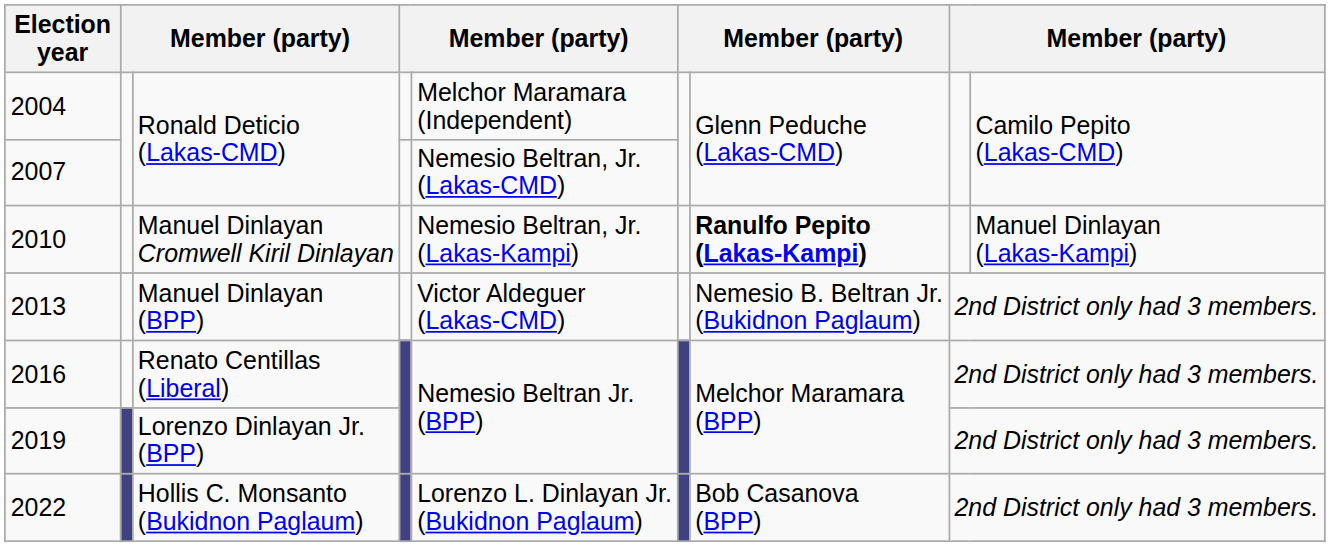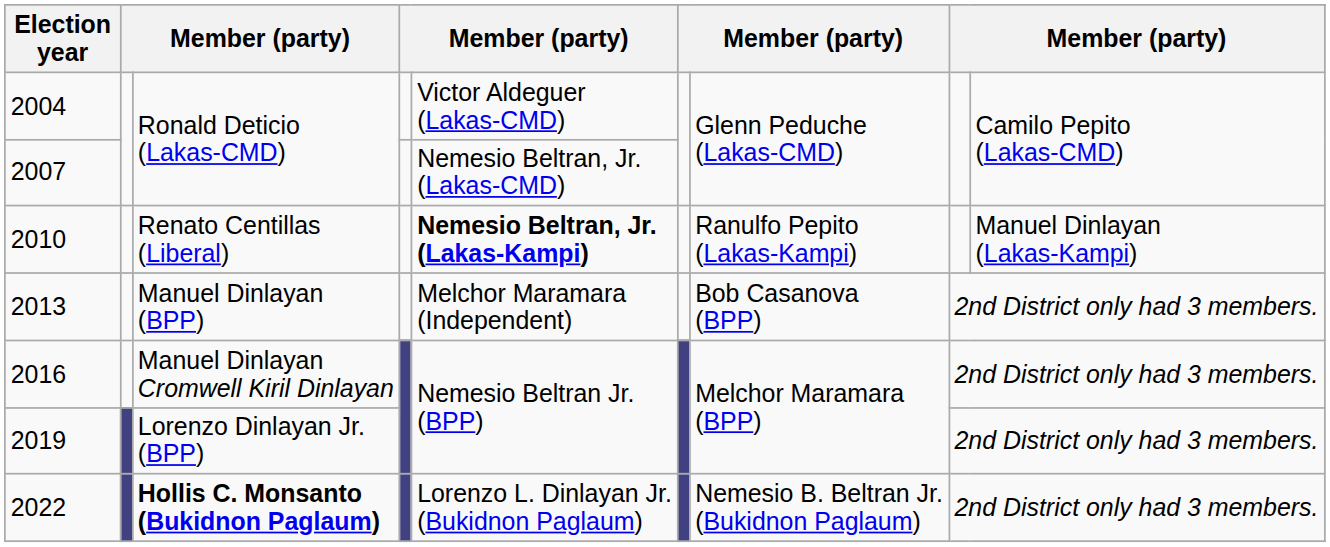 <table class=wikitable style="font-size:90%">
 <tr>
 <th width=60px>Election<br>year</th>
 <th colspan=2 width=140px>Member (party)</th>
 <th colspan=2 width=140px>Member (party)</th>
 <th colspan=2 width=140px>Member (party)</th>
 <th colspan=2 width=140px>Member (party)</th>
 </tr>
 <tr>
 <td>2004</td>
 <td rowspan=2 bgcolor=></td>
 <td rowspan=2>Ronald Deticio<br>(<a href='#'>Lakas-CMD</a>)</td>
 <td bgcolor=></td>
-<td>Melchor Maramara<br>(Independent)</td>
+<td>Victor Aldeguer<br>(<a href='#'>Lakas-CMD</a>)</td>
 <td rowspan=2 bgcolor=></td>
 <td rowspan=2>Glenn Peduche<br>(<a href='#'>Lakas-CMD</a>)</td>
 <td rowspan=2 bgcolor=></td>
 <td rowspan=2>Camilo Pepito<br>(<a href='#'>Lakas-CMD</a>)</td>
 </tr>
 <tr>
 <td>2007</td>
 <td bgcolor=></td>
 <td>Nemesio Beltran, Jr.<br>(<a href='#'>Lakas-CMD</a>)</td>
 </tr>
 <tr>
 <td>2010</td>
 <td bgcolor=></td>
-<td>Manuel Dinlayan <br> <em>Cromwell Kiril Dinlayan</em></td>
+<td>Renato Centillas<br>(<a href='#'>Liberal</a>)</td>
 <td bgcolor=></td>
-<td>Nemesio Beltran, Jr.<br>(<a href='#'>Lakas-Kampi</a>)</td>
+<td><strong>Nemesio Beltran, Jr.<br>(<a href='#'>Lakas-Kampi</a>)</strong></td>
 <td bgcolor=></td>
-<td><strong>Ranulfo Pepito<br>(<a href='#'>Lakas-Kampi</a>)</strong></td>
+<td>Ranulfo Pepito<br>(<a href='#'>Lakas-Kampi</a>)</td>
 <td bgcolor=></td>
 <td>Manuel Dinlayan<br>(<a href='#'>Lakas-Kampi</a>)</td>
 </tr>
 <tr>
 <td>2013</td>
 <td bgcolor=></td>
 <td>Manuel Dinlayan<br>(<a href='#'>BPP</a>)</td>
 <td bgcolor=></td>
-<td>Victor Aldeguer<br>(<a href='#'>Lakas-CMD</a>)</td>
+<td>Melchor Maramara<br>(Independent)</td>
 <td bgcolor=></td>
-<td>Nemesio B. Beltran Jr.<br>(<a href='#'>Bukidnon Paglaum</a>)</td>
+<td>Bob Casanova<br>(<a href='#'>BPP</a>)</td>
 <td colspan=2><em>2nd District only had 3 members.</em></td>
 </tr>
 <tr>
 <td>2016</td>
 <td bgcolor=></td>
-<td>Renato Centillas<br>(<a href='#'>Liberal</a>)</td>
+<td>Manuel Dinlayan <br> <em>Cromwell Kiril Dinlayan</em></td>
 <td rowspan=2 bgcolor= #414181></td>
 <td rowspan=2>Nemesio Beltran Jr.<br>(<a href='#'>BPP</a>)</td>
 <td rowspan=2 bgcolor= #414181></td>
 <td rowspan=2>Melchor Maramara<br>(<a href='#'>BPP</a>)</td>
 <td colspan=2><em>2nd District only had 3 members.</em></td>
 </tr>
 <tr>
 <td>2019</td>
 <td bgcolor=#414181></td>
 <td>Lorenzo Dinlayan Jr.<br>(<a href='#'>BPP</a>)</td>
 <td colspan=2><em>2nd District only had 3 members.</em></td>
 </tr>
 <tr>
 <td>2022</td>
 <td bgcolor= #414181></td>
-<td>Hollis C. Monsanto<br>(<a href='#'>Bukidnon Paglaum</a>)</td>
+<td><strong>Hollis C. Monsanto<br>(<a href='#'>Bukidnon Paglaum</a>)</strong></td>
 <td bgcolor= #414181></td>
 <td>Lorenzo L. Dinlayan Jr.<br>(<a href='#'>Bukidnon Paglaum</a>)</td>
 <td bgcolor= #414181></td>
-<td>Bob Casanova<br>(<a href='#'>BPP</a>)</td>
+<td>Nemesio B. Beltran Jr.<br>(<a href='#'>Bukidnon Paglaum</a>)</td>
 <td colspan=2><em>2nd District only had 3 members.</em></td>
 </tr>
 </table>
